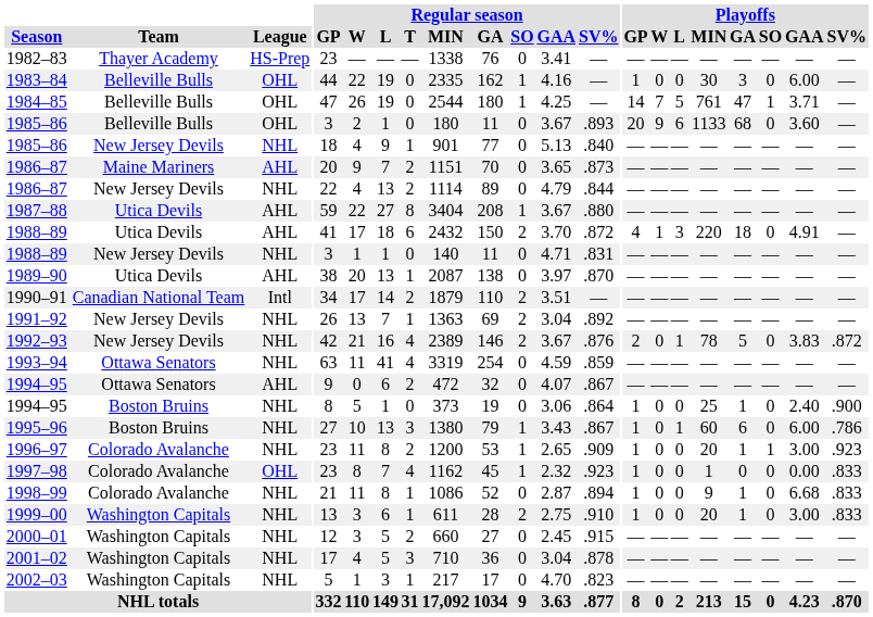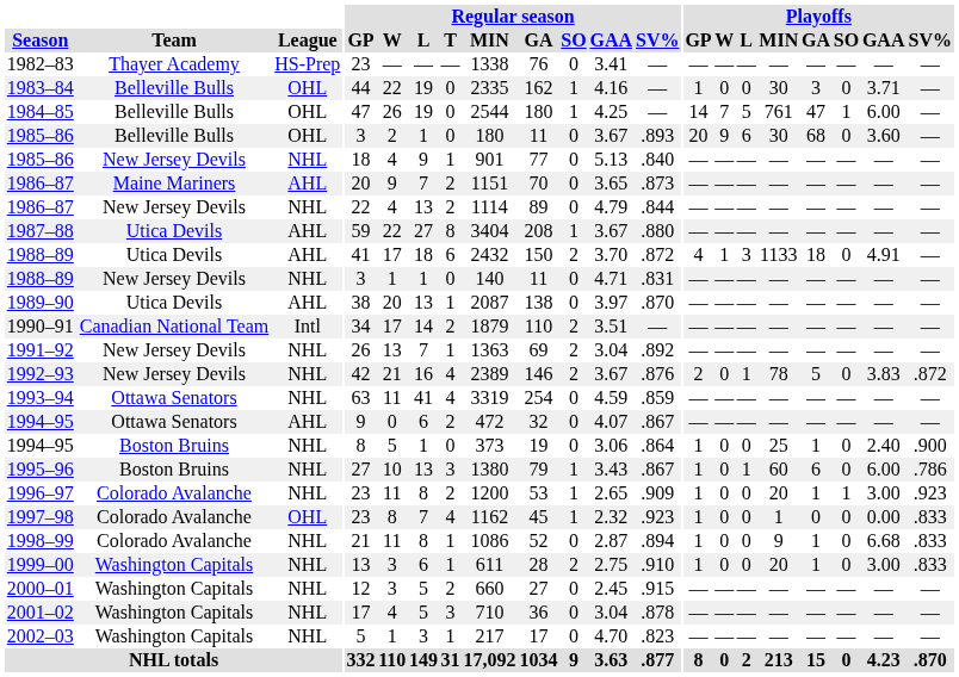 <table border="0" cellpadding="1" cellspacing="0" style="width:90%; text-align:center;">
 <tr bgcolor="#e0e0e0">
 <th colspan="3" bgcolor="#ffffff"></th>
 <th rowspan="99" bgcolor="#ffffff"></th>
 <th colspan="9" bgcolor="#e0e0e0"><a href='#'>Regular season</a></th>
 <th rowspan="99" bgcolor="#ffffff"></th>
 <th colspan="8" bgcolor="#e0e0e0"><a href='#'>Playoffs</a></th>
 </tr>
 <tr bgcolor="#e0e0e0">
 <th><a href='#'>Season</a></th>
 <th>Team</th>
 <th>League</th>
 <th>GP</th>
 <th>W</th>
 <th>L</th>
 <th>T</th>
 <th>MIN</th>
 <th>GA</th>
 <th><a href='#'>SO</a></th>
 <th><a href='#'>GAA</a></th>
 <th><a href='#'>SV%</a></th>
 <th>GP</th>
 <th>W</th>
 <th>L</th>
 <th>MIN</th>
 <th>GA</th>
 <th>SO</th>
 <th>GAA</th>
 <th>SV%</th>
 </tr>
 <tr>
 <td>1982–83</td>
 <td><a href='#'>Thayer Academy</a></td>
 <td><a href='#'>HS-Prep</a></td>
 <td>23</td>
 <td>—</td>
 <td>—</td>
 <td>—</td>
 <td>1338</td>
 <td>76</td>
 <td>0</td>
 <td>3.41</td>
 <td>—</td>
 <td>—</td>
 <td>—</td>
 <td>—</td>
 <td>—</td>
 <td>—</td>
 <td>—</td>
 <td>—</td>
 <td>—</td>
 </tr>
 <tr bgcolor="#f0f0f0">
 <td><a href='#'>1983–84</a></td>
 <td><a href='#'>Belleville Bulls</a></td>
 <td><a href='#'>OHL</a></td>
 <td>44</td>
 <td>22</td>
 <td>19</td>
 <td>0</td>
 <td>2335</td>
 <td>162</td>
 <td>1</td>
 <td>4.16</td>
 <td>—</td>
 <td>1</td>
 <td>0</td>
 <td>0</td>
 <td>30</td>
 <td>3</td>
 <td>0</td>
-<td>6.00</td>
+<td>3.71</td>
 <td>—</td>
 </tr>
 <tr>
 <td><a href='#'>1984–85</a></td>
 <td>Belleville Bulls</td>
 <td>OHL</td>
 <td>47</td>
 <td>26</td>
 <td>19</td>
 <td>0</td>
 <td>2544</td>
 <td>180</td>
 <td>1</td>
 <td>4.25</td>
 <td>—</td>
 <td>14</td>
 <td>7</td>
 <td>5</td>
 <td>761</td>
 <td>47</td>
 <td>1</td>
-<td>3.71</td>
+<td>6.00</td>
 <td>—</td>
 </tr>
 <tr bgcolor="#f0f0f0">
 <td><a href='#'>1985–86</a></td>
 <td>Belleville Bulls</td>
 <td>OHL</td>
 <td>3</td>
 <td>2</td>
 <td>1</td>
 <td>0</td>
 <td>180</td>
 <td>11</td>
 <td>0</td>
 <td>3.67</td>
 <td>.893</td>
 <td>20</td>
 <td>9</td>
 <td>6</td>
-<td>1133</td>
+<td>30</td>
 <td>68</td>
 <td>0</td>
 <td>3.60</td>
 <td>—</td>
 </tr>
 <tr>
 <td><a href='#'>1985–86</a></td>
 <td><a href='#'>New Jersey Devils</a></td>
 <td><a href='#'>NHL</a></td>
 <td>18</td>
 <td>4</td>
 <td>9</td>
 <td>1</td>
 <td>901</td>
 <td>77</td>
 <td>0</td>
 <td>5.13</td>
 <td>.840</td>
 <td>—</td>
 <td>—</td>
 <td>—</td>
 <td>—</td>
 <td>—</td>
 <td>—</td>
 <td>—</td>
 <td>—</td>
 </tr>
 <tr bgcolor="#f0f0f0">
 <td><a href='#'>1986–87</a></td>
 <td><a href='#'>Maine Mariners</a></td>
 <td><a href='#'>AHL</a></td>
 <td>20</td>
 <td>9</td>
 <td>7</td>
 <td>2</td>
 <td>1151</td>
 <td>70</td>
 <td>0</td>
 <td>3.65</td>
 <td>.873</td>
 <td>—</td>
 <td>—</td>
 <td>—</td>
 <td>—</td>
 <td>—</td>
 <td>—</td>
 <td>—</td>
 <td>—</td>
 </tr>
 <tr>
 <td><a href='#'>1986–87</a></td>
 <td>New Jersey Devils</td>
 <td>NHL</td>
 <td>22</td>
 <td>4</td>
 <td>13</td>
 <td>2</td>
 <td>1114</td>
 <td>89</td>
 <td>0</td>
 <td>4.79</td>
 <td>.844</td>
 <td>—</td>
 <td>—</td>
 <td>—</td>
 <td>—</td>
 <td>—</td>
 <td>—</td>
 <td>—</td>
 <td>—</td>
 </tr>
 <tr bgcolor="#f0f0f0">
 <td><a href='#'>1987–88</a></td>
 <td><a href='#'>Utica Devils</a></td>
 <td>AHL</td>
 <td>59</td>
 <td>22</td>
 <td>27</td>
 <td>8</td>
 <td>3404</td>
 <td>208</td>
 <td>1</td>
 <td>3.67</td>
 <td>.880</td>
 <td>—</td>
 <td>—</td>
 <td>—</td>
 <td>—</td>
 <td>—</td>
 <td>—</td>
 <td>—</td>
 <td>—</td>
 </tr>
 <tr>
 <td><a href='#'>1988–89</a></td>
 <td>Utica Devils</td>
 <td>AHL</td>
 <td>41</td>
 <td>17</td>
 <td>18</td>
 <td>6</td>
 <td>2432</td>
 <td>150</td>
 <td>2</td>
 <td>3.70</td>
 <td>.872</td>
 <td>4</td>
 <td>1</td>
 <td>3</td>
-<td>220</td>
+<td>1133</td>
 <td>18</td>
 <td>0</td>
 <td>4.91</td>
 <td>—</td>
 </tr>
 <tr bgcolor="#f0f0f0">
 <td><a href='#'>1988–89</a></td>
 <td>New Jersey Devils</td>
 <td>NHL</td>
 <td>3</td>
 <td>1</td>
 <td>1</td>
 <td>0</td>
 <td>140</td>
 <td>11</td>
 <td>0</td>
 <td>4.71</td>
 <td>.831</td>
 <td>—</td>
 <td>—</td>
 <td>—</td>
 <td>—</td>
 <td>—</td>
 <td>—</td>
 <td>—</td>
 <td>—</td>
 </tr>
 <tr>
 <td><a href='#'>1989–90</a></td>
 <td>Utica Devils</td>
 <td>AHL</td>
 <td>38</td>
 <td>20</td>
 <td>13</td>
 <td>1</td>
 <td>2087</td>
 <td>138</td>
 <td>0</td>
 <td>3.97</td>
 <td>.870</td>
 <td>—</td>
 <td>—</td>
 <td>—</td>
 <td>—</td>
 <td>—</td>
 <td>—</td>
 <td>—</td>
 <td>—</td>
 </tr>
 <tr bgcolor="#f0f0f0">
 <td>1990–91</td>
 <td><a href='#'>Canadian National Team</a></td>
 <td>Intl</td>
 <td>34</td>
 <td>17</td>
 <td>14</td>
 <td>2</td>
 <td>1879</td>
 <td>110</td>
 <td>2</td>
 <td>3.51</td>
 <td>—</td>
 <td>—</td>
 <td>—</td>
 <td>—</td>
 <td>—</td>
 <td>—</td>
 <td>—</td>
 <td>—</td>
 <td>—</td>
 </tr>
 <tr>
 <td><a href='#'>1991–92</a></td>
 <td>New Jersey Devils</td>
 <td>NHL</td>
 <td>26</td>
 <td>13</td>
 <td>7</td>
 <td>1</td>
 <td>1363</td>
 <td>69</td>
 <td>2</td>
 <td>3.04</td>
 <td>.892</td>
 <td>—</td>
 <td>—</td>
 <td>—</td>
 <td>—</td>
 <td>—</td>
 <td>—</td>
 <td>—</td>
 <td>—</td>
 </tr>
 <tr bgcolor="#f0f0f0">
 <td><a href='#'>1992–93</a></td>
 <td>New Jersey Devils</td>
 <td>NHL</td>
 <td>42</td>
 <td>21</td>
 <td>16</td>
 <td>4</td>
 <td>2389</td>
 <td>146</td>
 <td>2</td>
 <td>3.67</td>
 <td>.876</td>
 <td>2</td>
 <td>0</td>
 <td>1</td>
 <td>78</td>
 <td>5</td>
 <td>0</td>
 <td>3.83</td>
 <td>.872</td>
 </tr>
 <tr>
 <td><a href='#'>1993–94</a></td>
 <td><a href='#'>Ottawa Senators</a></td>
 <td>NHL</td>
 <td>63</td>
 <td>11</td>
 <td>41</td>
 <td>4</td>
 <td>3319</td>
 <td>254</td>
 <td>0</td>
 <td>4.59</td>
 <td>.859</td>
 <td>—</td>
 <td>—</td>
 <td>—</td>
 <td>—</td>
 <td>—</td>
 <td>—</td>
 <td>—</td>
 <td>—</td>
 </tr>
 <tr bgcolor="#f0f0f0">
 <td><a href='#'>1994–95</a></td>
 <td>Ottawa Senators</td>
 <td>AHL</td>
 <td>9</td>
 <td>0</td>
 <td>6</td>
 <td>2</td>
 <td>472</td>
 <td>32</td>
 <td>0</td>
 <td>4.07</td>
 <td>.867</td>
 <td>—</td>
 <td>—</td>
 <td>—</td>
 <td>—</td>
 <td>—</td>
 <td>—</td>
 <td>—</td>
 <td>—</td>
 </tr>
 <tr>
 <td>1994–95</td>
 <td><a href='#'>Boston Bruins</a></td>
 <td>NHL</td>
 <td>8</td>
 <td>5</td>
 <td>1</td>
 <td>0</td>
 <td>373</td>
 <td>19</td>
 <td>0</td>
 <td>3.06</td>
 <td>.864</td>
 <td>1</td>
 <td>0</td>
 <td>0</td>
 <td>25</td>
 <td>1</td>
 <td>0</td>
 <td>2.40</td>
 <td>.900</td>
 </tr>
 <tr bgcolor="#f0f0f0">
 <td><a href='#'>1995–96</a></td>
 <td>Boston Bruins</td>
 <td>NHL</td>
 <td>27</td>
 <td>10</td>
 <td>13</td>
 <td>3</td>
 <td>1380</td>
 <td>79</td>
 <td>1</td>
 <td>3.43</td>
 <td>.867</td>
 <td>1</td>
 <td>0</td>
 <td>1</td>
 <td>60</td>
 <td>6</td>
 <td>0</td>
 <td>6.00</td>
 <td>.786</td>
 </tr>
 <tr>
 <td><a href='#'>1996–97</a></td>
 <td><a href='#'>Colorado Avalanche</a></td>
 <td>NHL</td>
 <td>23</td>
 <td>11</td>
 <td>8</td>
 <td>2</td>
 <td>1200</td>
 <td>53</td>
 <td>1</td>
 <td>2.65</td>
 <td>.909</td>
 <td>1</td>
 <td>0</td>
 <td>0</td>
 <td>20</td>
 <td>1</td>
 <td>1</td>
 <td>3.00</td>
 <td>.923</td>
 </tr>
 <tr bgcolor="#f0f0f0">
 <td><a href='#'>1997–98</a></td>
 <td>Colorado Avalanche</td>
 <td><a href='#'>OHL</a></td>
 <td>23</td>
 <td>8</td>
 <td>7</td>
 <td>4</td>
 <td>1162</td>
 <td>45</td>
 <td>1</td>
 <td>2.32</td>
 <td>.923</td>
 <td>1</td>
 <td>0</td>
 <td>0</td>
 <td>1</td>
 <td>0</td>
 <td>0</td>
 <td>0.00</td>
 <td>.833</td>
 </tr>
 <tr>
 <td><a href='#'>1998–99</a></td>
 <td>Colorado Avalanche</td>
 <td>NHL</td>
 <td>21</td>
 <td>11</td>
 <td>8</td>
 <td>1</td>
 <td>1086</td>
 <td>52</td>
 <td>0</td>
 <td>2.87</td>
 <td>.894</td>
 <td>1</td>
 <td>0</td>
 <td>0</td>
 <td>9</td>
 <td>1</td>
 <td>0</td>
 <td>6.68</td>
 <td>.833</td>
 </tr>
 <tr bgcolor="#f0f0f0">
 <td><a href='#'>1999–00</a></td>
 <td><a href='#'>Washington Capitals</a></td>
 <td>NHL</td>
 <td>13</td>
 <td>3</td>
 <td>6</td>
 <td>1</td>
 <td>611</td>
 <td>28</td>
 <td>2</td>
 <td>2.75</td>
 <td>.910</td>
 <td>1</td>
 <td>0</td>
 <td>0</td>
 <td>20</td>
 <td>1</td>
 <td>0</td>
 <td>3.00</td>
 <td>.833</td>
 </tr>
 <tr>
 <td><a href='#'>2000–01</a></td>
 <td>Washington Capitals</td>
 <td>NHL</td>
 <td>12</td>
 <td>3</td>
 <td>5</td>
 <td>2</td>
 <td>660</td>
 <td>27</td>
 <td>0</td>
 <td>2.45</td>
 <td>.915</td>
 <td>—</td>
 <td>—</td>
 <td>—</td>
 <td>—</td>
 <td>—</td>
 <td>—</td>
 <td>—</td>
 <td>—</td>
 </tr>
 <tr bgcolor="#f0f0f0">
 <td><a href='#'>2001–02</a></td>
 <td>Washington Capitals</td>
 <td>NHL</td>
 <td>17</td>
 <td>4</td>
 <td>5</td>
 <td>3</td>
 <td>710</td>
 <td>36</td>
 <td>0</td>
 <td>3.04</td>
 <td>.878</td>
 <td>—</td>
 <td>—</td>
 <td>—</td>
 <td>—</td>
 <td>—</td>
 <td>—</td>
 <td>—</td>
 <td>—</td>
 </tr>
 <tr>
 <td><a href='#'>2002–03</a></td>
 <td>Washington Capitals</td>
 <td>NHL</td>
 <td>5</td>
 <td>1</td>
 <td>3</td>
 <td>1</td>
 <td>217</td>
 <td>17</td>
 <td>0</td>
 <td>4.70</td>
 <td>.823</td>
 <td>—</td>
 <td>—</td>
 <td>—</td>
 <td>—</td>
 <td>—</td>
 <td>—</td>
 <td>—</td>
 <td>—</td>
 </tr>
 <tr bgcolor="#e0e0e0">
 <th colspan=3>NHL totals</th>
 <th>332</th>
 <th>110</th>
 <th>149</th>
 <th>31</th>
 <th>17,092</th>
 <th>1034</th>
 <th>9</th>
 <th>3.63</th>
 <th>.877</th>
 <th>8</th>
 <th>0</th>
 <th>2</th>
 <th>213</th>
 <th>15</th>
 <th>0</th>
 <th>4.23</th>
 <th>.870</th>
 </tr>
 </table>
